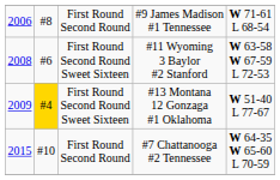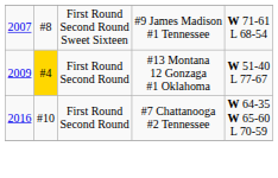 <table class="wikitable" style="text-align:center">
 <tr>
 </tr>
 <tr>
-<td rowspan=1><a href='#'>2006</a></td>
+<td rowspan=1><a href='#'>2007</a></td>
 <td>#8</td>
-<td>First Round<br>Second Round</td>
+<td>First Round<br>Second Round<br>Sweet Sixteen</td>
 <td>#9 James Madison<br>#1 Tennessee</td>
 <td><strong>W</strong> 71-61<br>L 68-54</td>
 </tr>
 <tr style="text-align:center;">
-<td rowspan=1><a href='#'>2008</a></td>
-<td>#6</td>
-<td>First Round<br>Second Round<br>Sweet Sixteen</td>
-<td>#11 Wyoming<br>3 Baylor<br>#2 Stanford</td>
-<td><strong>W</strong> 63-58<br><strong>W</strong> 67-59<br>L 72-53</td>
-</tr>
-<tr style="text-align:center;">
 <td rowspan=1><a href='#'>2009</a></td>
 <td style="background: gold;">#4</td>
-<td>First Round<br>Second Round<br>Sweet Sixteen</td>
+<td>First Round<br>Second Round</td>
 <td>#13 Montana<br>12 Gonzaga<br>#1 Oklahoma</td>
 <td><strong>W</strong> 51-40<br>L 77-67</td>
 </tr>
 <tr style="text-align:center;">
-<td rowspan=1><a href='#'>2015</a></td>
+<td rowspan=1><a href='#'>2016</a></td>
 <td>#10</td>
 <td>First Round<br>Second Round</td>
 <td>#7 Chattanooga<br>#2 Tennessee</td>
 <td><strong>W</strong> 64-35<br><strong>W</strong> 65-60<br>L 70-59</td>
 </tr>
 <tr style="text-align:center;">
 </tr>
 </table>
